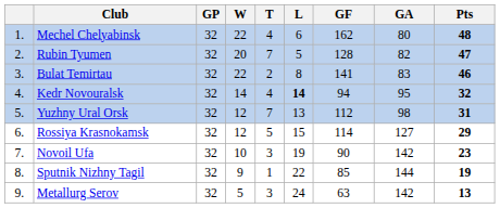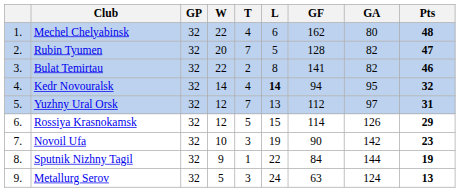 <table class="wikitable">
 <tr>
 <th width="30"></th>
 <th width="200">Club</th>
 <th width="30">GP</th>
 <th width="30">W</th>
 <th width="30">T</th>
 <th width="30">L</th>
 <th width="70">GF</th>
 <th width="70">GA</th>
 <th width="70">Pts</th>
 </tr>
 <tr bgcolor="#BCD2EE" align="center">
 <td>1.</td>
 <td align="left"><a href='#'>Mechel Chelyabinsk</a></td>
 <td>32</td>
 <td>22</td>
 <td>4</td>
 <td>6</td>
 <td>162</td>
 <td>80</td>
 <td><strong>48</strong></td>
 </tr>
 <tr bgcolor="#BCD2EE" align="center">
 <td>2.</td>
 <td align="left"><a href='#'>Rubin Tyumen</a></td>
 <td>32</td>
 <td>20</td>
 <td>7</td>
 <td>5</td>
 <td>128</td>
 <td>82</td>
 <td><strong>47</strong></td>
 </tr>
 <tr bgcolor="#BCD2EE" align="center">
 <td>3.</td>
 <td align="left"><a href='#'>Bulat Temirtau</a></td>
 <td>32</td>
 <td>22</td>
 <td>2</td>
 <td>8</td>
 <td>141</td>
-<td>83</td>
+<td>82</td>
 <td><strong>46</strong></td>
 </tr>
 <tr bgcolor="#BCD2EE" align="center">
 <td>4.</td>
 <td align="left"><a href='#'>Kedr Novouralsk</a></td>
 <td>32</td>
 <td>14</td>
 <td>4</td>
 <td><strong>14</strong></td>
 <td>94</td>
 <td>95</td>
 <td><strong>32</strong></td>
 </tr>
 <tr bgcolor="#BCD2EE" align="center">
 <td>5.</td>
 <td align="left"><a href='#'>Yuzhny Ural Orsk</a></td>
 <td>32</td>
 <td>12</td>
 <td>7</td>
 <td>13</td>
 <td>112</td>
-<td>98</td>
+<td>97</td>
 <td><strong>31</strong></td>
 </tr>
 <tr bgcolor="#FFFFFF" align="center">
 <td>6.</td>
 <td align="left"><a href='#'>Rossiya Krasnokamsk</a></td>
 <td>32</td>
 <td>12</td>
 <td>5</td>
 <td>15</td>
 <td>114</td>
-<td>127</td>
+<td>126</td>
 <td><strong>29</strong></td>
 </tr>
 <tr bgcolor="#FFFFFF" align="center">
 <td>7.</td>
 <td align="left"><a href='#'>Novoil Ufa</a></td>
 <td>32</td>
 <td>10</td>
 <td>3</td>
 <td>19</td>
 <td>90</td>
 <td>142</td>
 <td><strong>23</strong></td>
 </tr>
 <tr bgcolor="#FFFFFF" align="center">
 <td>8.</td>
 <td align="left"><a href='#'>Sputnik Nizhny Tagil</a></td>
 <td>32</td>
 <td>9</td>
 <td>1</td>
 <td>22</td>
-<td>85</td>
+<td>84</td>
 <td>144</td>
 <td><strong>19</strong></td>
 </tr>
 <tr bgcolor="#FFFFFF" align="center">
 <td>9.</td>
 <td align="left"><a href='#'>Metallurg Serov</a></td>
 <td>32</td>
 <td>5</td>
 <td>3</td>
 <td>24</td>
 <td>63</td>
-<td>142</td>
+<td>124</td>
 <td><strong>13</strong></td>
 </tr>
 </table>
